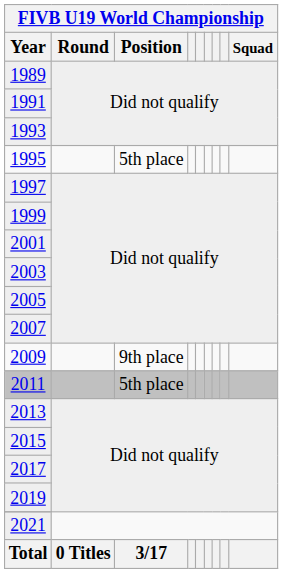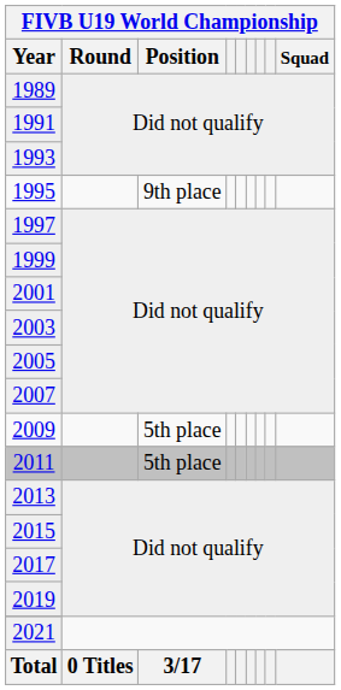 <table class="wikitable" style="text-align: center;">
 <tr>
 <th colspan=9><a href='#'>FIVB U19 World Championship</a></th>
 </tr>
 <tr>
 <th>Year</th>
 <th>Round</th>
 <th>Position</th>
 <th></th>
 <th></th>
 <th></th>
 <th></th>
 <th></th>
 <th><small>Squad</small></th>
 </tr>
 <tr bgcolor="efefef">
 <td> <a href='#'>1989</a></td>
 <td colspan=9 rowspan=3>Did not qualify</td>
 </tr>
 <tr bgcolor="efefef">
 <td> <a href='#'>1991</a></td>
 </tr>
 <tr bgcolor="efefef">
 <td> <a href='#'>1993</a></td>
 </tr>
 <tr>
 <td> <a href='#'>1995</a></td>
 <td></td>
-<td>5th place</td>
+<td>9th place</td>
 <td></td>
 <td></td>
 <td></td>
 <td></td>
 <td></td>
 <td></td>
 </tr>
 <tr bgcolor="efefef">
 <td> <a href='#'>1997</a></td>
 <td colspan=9 rowspan=6>Did not qualify</td>
 </tr>
 <tr bgcolor="efefef">
 <td> <a href='#'>1999</a></td>
 </tr>
 <tr bgcolor="efefef">
 <td> <a href='#'>2001</a></td>
 </tr>
 <tr bgcolor="efefef">
 <td> <a href='#'>2003</a></td>
 </tr>
 <tr bgcolor="efefef">
 <td> <a href='#'>2005</a></td>
 </tr>
 <tr bgcolor="efefef">
 <td> <a href='#'>2007</a></td>
 </tr>
 <tr>
 <td> <a href='#'>2009</a></td>
 <td></td>
-<td>9th place</td>
+<td>5th place</td>
 <td></td>
 <td></td>
 <td></td>
 <td></td>
 <td></td>
 <td></td>
 </tr>
 <tr bgcolor=silver>
 <td> <a href='#'>2011</a></td>
 <td></td>
 <td>5th place</td>
 <td></td>
 <td></td>
 <td></td>
 <td></td>
 <td></td>
 <td></td>
 </tr>
 <tr bgcolor="efefef">
 <td> <a href='#'>2013</a></td>
 <td colspan=9 rowspan=5>Did not qualify</td>
 </tr>
 <tr bgcolor="efefef">
 <td> <a href='#'>2015</a></td>
 </tr>
 <tr bgcolor="efefef">
 <td> <a href='#'>2017</a></td>
 </tr>
 <tr bgcolor="efefef">
 <td> <a href='#'>2019</a></td>
 </tr>
 <tr>
 </tr>
 <tr bgcolor="efefef">
 <td> <a href='#'>2021</a></td>
 </tr>
 <tr>
 <th>Total</th>
 <th>0 Titles</th>
 <th>3/17</th>
 <th></th>
 <th></th>
 <th></th>
 <th></th>
 <th></th>
 <th></th>
 </tr>
 </table>
